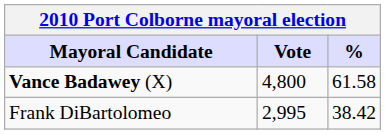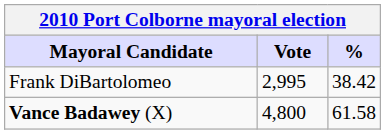 <table class="wikitable">
 <tr>
 <th colspan="3"><a href='#'>2010 Port Colborne mayoral election</a></th>
 </tr>
 <tr>
 <th style="background:#ddf; width:200px;">Mayoral Candidate </th>
 <th style="background:#ddf; width:50px;">Vote</th>
 <th style="background:#ddf; width:30px;">%</th>
 </tr>
 <tr>
+<td>Frank DiBartolomeo</td>
+<td>2,995</td>
+<td>38.42</td>
+</tr>
+<tr>
 <td><strong>Vance Badawey</strong> (X)</td>
 <td>4,800</td>
 <td>61.58</td>
 </tr>
-<tr>
-<td>Frank DiBartolomeo</td>
-<td>2,995</td>
-<td>38.42</td>
-</tr>
 </table>
